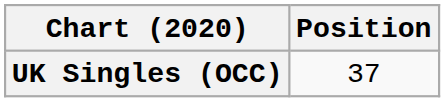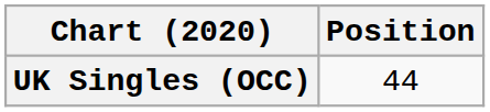 <table class="wikitable plainrowheaders" style="text-align:center">
 <tr>
 <th scope="col">Chart (2020)</th>
 <th scope="col">Position</th>
 </tr>
 <tr>
 <th scope="row">UK Singles (OCC)</th>
-<td>37</td>
+<td>44</td>
 </tr>
 </table>
